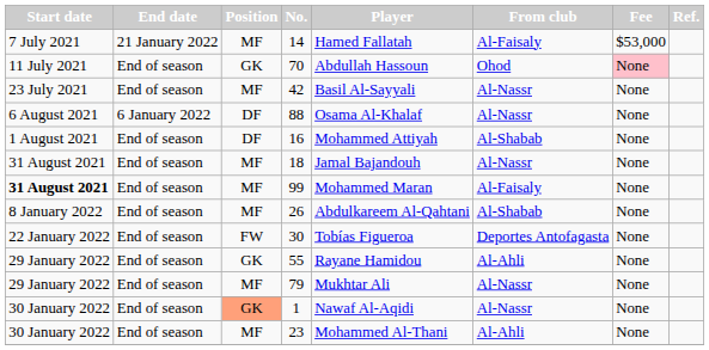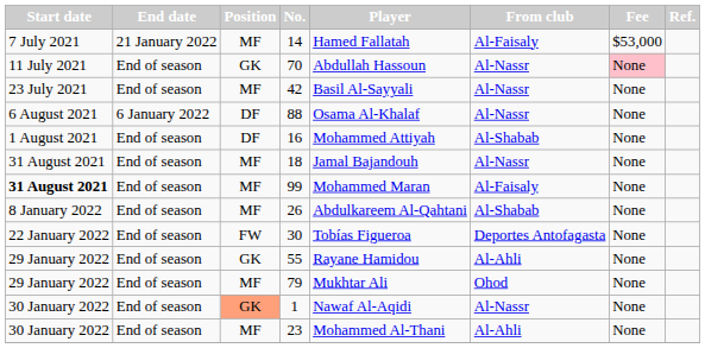 <table class="wikitable sortable">
 <tr>
 <th style="background:#CCCCCC; color:white;">Start date</th>
 <th style="background:#CCCCCC; color:white;">End date</th>
 <th style="background:#CCCCCC; color:white;">Position</th>
 <th style="background:#CCCCCC; color:white;">No.</th>
 <th style="background:#CCCCCC; color:white;">Player</th>
 <th style="background:#CCCCCC; color:white;">From club</th>
 <th style="background:#CCCCCC; color:white;">Fee</th>
 <th style="background:#CCCCCC; color:white;">Ref.</th>
 </tr>
 <tr>
 <td>7 July 2021</td>
 <td>21 January 2022</td>
 <td style="text-align:center;">MF</td>
 <td style="text-align:center;">14</td>
 <td style="text-align:left;"> <a href='#'>Hamed Fallatah</a></td>
 <td style="text-align:left;"> <a href='#'>Al-Faisaly</a></td>
 <td>$53,000</td>
 <td></td>
 </tr>
 <tr>
 <td>11 July 2021</td>
 <td>End of season</td>
 <td style="text-align:center;">GK</td>
 <td style="text-align:center;">70</td>
 <td style="text-align:left;"> <a href='#'>Abdullah Hassoun</a></td>
-<td style="text-align:left;"> <a href='#'>Ohod</a></td>
+<td style="text-align:left;"> <a href='#'>Al-Nassr</a></td>
 <td style="background: pink;">None</td>
 <td></td>
 </tr>
 <tr>
 <td>23 July 2021</td>
 <td>End of season</td>
 <td style="text-align:center;">MF</td>
 <td style="text-align:center;">42</td>
 <td style="text-align:left;"> <a href='#'>Basil Al-Sayyali</a></td>
 <td style="text-align:left;"> <a href='#'>Al-Nassr</a></td>
 <td>None</td>
 <td></td>
 </tr>
 <tr>
 <td>6 August 2021</td>
 <td>6 January 2022</td>
 <td style="text-align:center;">DF</td>
 <td style="text-align:center;">88</td>
 <td style="text-align:left;"> <a href='#'>Osama Al-Khalaf</a></td>
 <td style="text-align:left;"> <a href='#'>Al-Nassr</a></td>
 <td>None</td>
 <td></td>
 </tr>
 <tr>
 <td>1 August 2021</td>
 <td>End of season</td>
 <td style="text-align:center;">DF</td>
 <td style="text-align:center;">16</td>
 <td style="text-align:left;"> <a href='#'>Mohammed Attiyah</a></td>
 <td style="text-align:left;"> <a href='#'>Al-Shabab</a></td>
 <td>None</td>
 <td></td>
 </tr>
 <tr>
 <td>31 August 2021</td>
 <td>End of season</td>
 <td style="text-align:center;">MF</td>
 <td style="text-align:center;">18</td>
 <td style="text-align:left;"> <a href='#'>Jamal Bajandouh</a></td>
 <td style="text-align:left;"> <a href='#'>Al-Nassr</a></td>
 <td>None</td>
 <td></td>
 </tr>
 <tr>
 <td><strong>31 August 2021</strong></td>
 <td>End of season</td>
 <td style="text-align:center;">MF</td>
 <td style="text-align:center;">99</td>
 <td style="text-align:left;"> <a href='#'>Mohammed Maran</a></td>
 <td style="text-align:left;"> <a href='#'>Al-Faisaly</a></td>
 <td>None</td>
 <td></td>
 </tr>
 <tr>
 <td>8 January 2022</td>
 <td>End of season</td>
 <td style="text-align:center;">MF</td>
 <td style="text-align:center;">26</td>
 <td style="text-align:left;"> <a href='#'>Abdulkareem Al-Qahtani</a></td>
 <td style="text-align:left;"> <a href='#'>Al-Shabab</a></td>
 <td>None</td>
 <td></td>
 </tr>
 <tr>
 <td>22 January 2022</td>
 <td>End of season</td>
 <td style="text-align:center;">FW</td>
 <td style="text-align:center;">30</td>
 <td style="text-align:left;"> <a href='#'>Tobías Figueroa</a></td>
 <td style="text-align:left;"> <a href='#'>Deportes Antofagasta</a></td>
 <td>None</td>
 <td></td>
 </tr>
 <tr>
 <td>29 January 2022</td>
 <td>End of season</td>
 <td style="text-align:center;">GK</td>
 <td style="text-align:center;">55</td>
 <td style="text-align:left;"> <a href='#'>Rayane Hamidou</a></td>
 <td style="text-align:left;"> <a href='#'>Al-Ahli</a></td>
 <td>None</td>
 <td></td>
 </tr>
 <tr>
 <td>29 January 2022</td>
 <td>End of season</td>
 <td style="text-align:center;">MF</td>
 <td style="text-align:center;">79</td>
 <td style="text-align:left;"> <a href='#'>Mukhtar Ali</a></td>
-<td style="text-align:left;"> <a href='#'>Al-Nassr</a></td>
+<td style="text-align:left;"> <a href='#'>Ohod</a></td>
 <td>None</td>
 <td></td>
 </tr>
 <tr>
 <td>30 January 2022</td>
 <td>End of season</td>
 <td style="background: lightsalmon; text-align:center;">GK</td>
 <td style="text-align:center;">1</td>
 <td style="text-align:left;"> <a href='#'>Nawaf Al-Aqidi</a></td>
 <td style="text-align:left;"> <a href='#'>Al-Nassr</a></td>
 <td>None</td>
 <td></td>
 </tr>
 <tr>
 <td>30 January 2022</td>
 <td>End of season</td>
 <td style="text-align:center;">MF</td>
 <td style="text-align:center;">23</td>
 <td style="text-align:left;"> <a href='#'>Mohammed Al-Thani</a></td>
 <td style="text-align:left;"> <a href='#'>Al-Ahli</a></td>
 <td>None</td>
 <td></td>
 </tr>
 <tr>
 </tr>
 </table>
